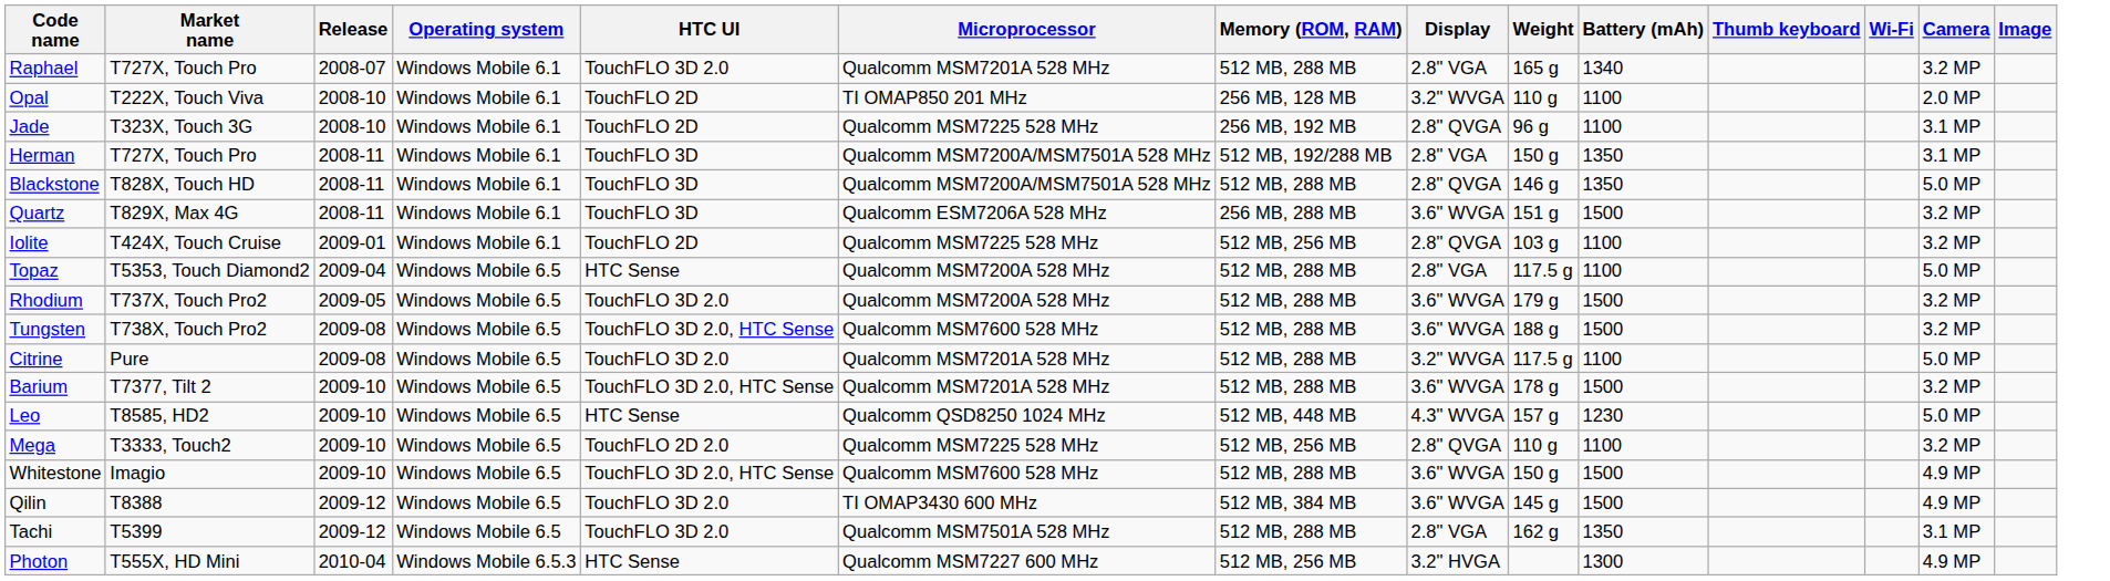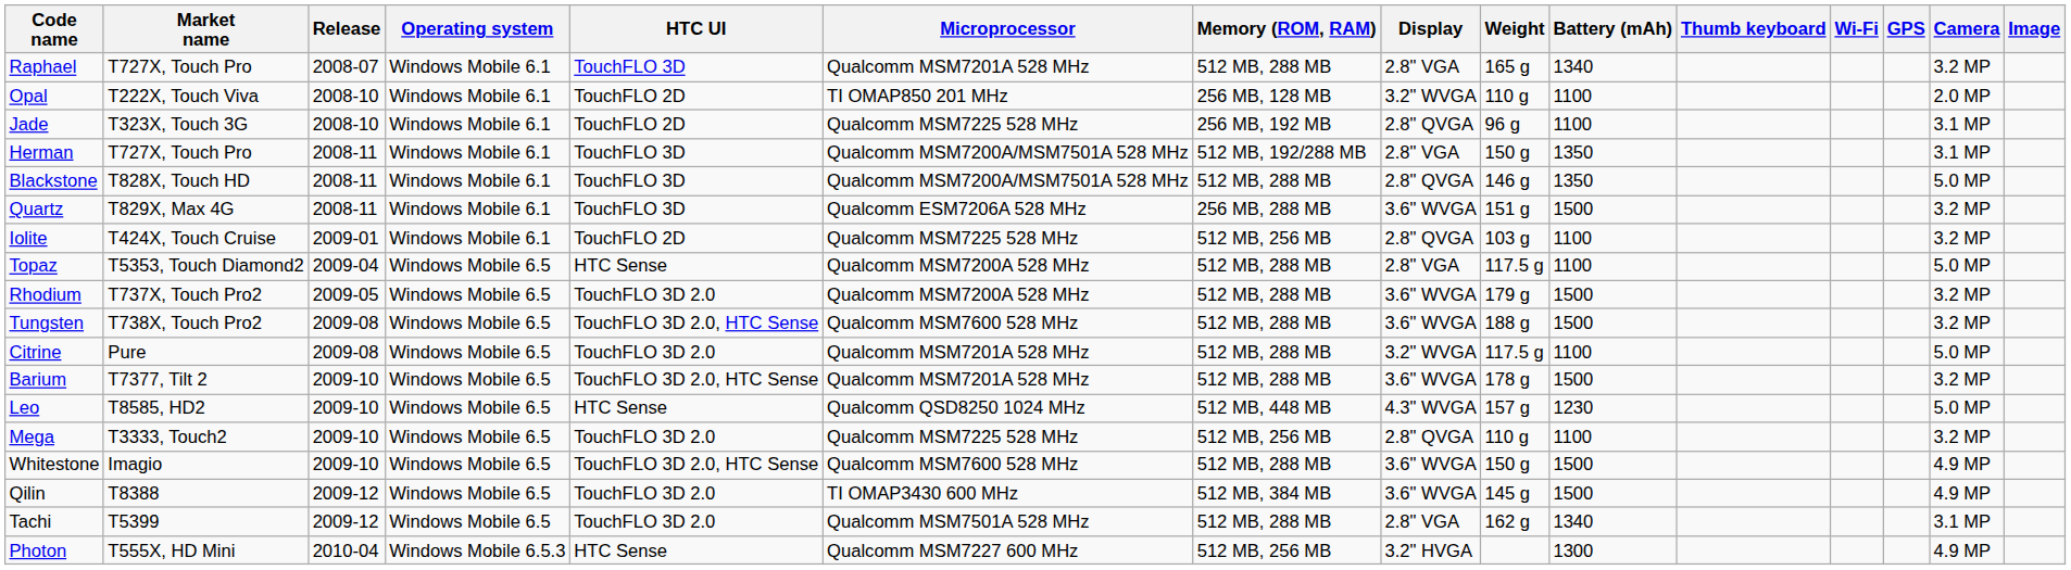 <table class="wikitable sortable" style="font-size: 85%;">
 <tr>
 <th>Code<br>name</th>
 <th>Market<br>name</th>
 <th>Release</th>
 <th><a href='#'>Operating system</a></th>
 <th>HTC UI</th>
 <th><a href='#'>Microprocessor</a></th>
 <th>Memory (<a href='#'>ROM</a>, <a href='#'>RAM</a>)</th>
 <th>Display</th>
 <th>Weight</th>
 <th>Battery (mAh)</th>
 <th><a href='#'>Thumb keyboard</a></th>
 <th><a href='#'>Wi-Fi</a></th>
+<th><a href='#'>GPS</a></th>
 <th><a href='#'>Camera</a></th>
 <th><a href='#'>Image</a></th>
 </tr>
 <tr>
 <td><a href='#'>Raphael</a></td>
 <td>T727X, Touch Pro</td>
 <td>2008-07</td>
 <td>Windows Mobile 6.1</td>
-<td>TouchFLO 3D 2.0</td>
+<td><a href='#'>TouchFLO 3D</a></td>
 <td>Qualcomm MSM7201A 528 MHz</td>
 <td>512 MB, 288 MB</td>
 <td>2.8" VGA</td>
 <td>165 g</td>
 <td>1340</td>
+<td></td>
 <td></td>
 <td></td>
 <td>3.2 MP</td>
 <td></td>
 </tr>
 <tr>
 <td><a href='#'>Opal</a></td>
 <td>T222X, Touch Viva</td>
 <td>2008-10</td>
 <td>Windows Mobile 6.1</td>
 <td>TouchFLO 2D</td>
 <td>TI OMAP850 201 MHz</td>
 <td>256 MB, 128 MB</td>
 <td>3.2" WVGA</td>
 <td>110 g</td>
 <td>1100</td>
 <td></td>
 <td></td>
+<td></td>
 <td>2.0 MP</td>
 <td></td>
 </tr>
 <tr>
 <td><a href='#'>Jade</a></td>
 <td>T323X, Touch 3G</td>
 <td>2008-10</td>
 <td>Windows Mobile 6.1</td>
 <td>TouchFLO 2D</td>
 <td>Qualcomm MSM7225 528 MHz</td>
 <td>256 MB, 192 MB</td>
 <td>2.8" QVGA</td>
 <td>96 g</td>
 <td>1100</td>
+<td></td>
 <td></td>
 <td></td>
 <td>3.1 MP</td>
 <td></td>
 </tr>
 <tr>
 <td><a href='#'>Herman</a></td>
 <td>T727X, Touch Pro</td>
 <td>2008-11</td>
 <td>Windows Mobile 6.1</td>
 <td>TouchFLO 3D</td>
 <td>Qualcomm MSM7200A/MSM7501A 528 MHz</td>
 <td>512 MB, 192/288 MB</td>
 <td>2.8" VGA</td>
 <td>150 g</td>
 <td>1350</td>
 <td></td>
 <td></td>
+<td></td>
 <td>3.1 MP</td>
 <td></td>
 </tr>
 <tr>
 <td><a href='#'>Blackstone</a></td>
 <td>T828X, Touch HD</td>
 <td>2008-11</td>
 <td>Windows Mobile 6.1</td>
 <td>TouchFLO 3D</td>
 <td>Qualcomm MSM7200A/MSM7501A 528 MHz</td>
 <td>512 MB, 288 MB</td>
 <td>2.8" QVGA</td>
 <td>146 g</td>
 <td>1350</td>
+<td></td>
 <td></td>
 <td></td>
 <td>5.0 MP</td>
 <td></td>
 </tr>
 <tr>
 <td><a href='#'>Quartz</a></td>
 <td>T829X, Max 4G</td>
 <td>2008-11</td>
 <td>Windows Mobile 6.1</td>
 <td>TouchFLO 3D</td>
 <td>Qualcomm ESM7206A 528 MHz</td>
 <td>256 MB, 288 MB</td>
 <td>3.6" WVGA</td>
 <td>151 g</td>
 <td>1500</td>
 <td></td>
 <td></td>
+<td></td>
 <td>3.2 MP</td>
 <td></td>
 </tr>
 <tr>
 <td><a href='#'>Iolite</a></td>
 <td>T424X, Touch Cruise</td>
 <td>2009-01</td>
 <td>Windows Mobile 6.1</td>
 <td>TouchFLO 2D</td>
 <td>Qualcomm MSM7225 528 MHz</td>
 <td>512 MB, 256 MB</td>
 <td>2.8" QVGA</td>
 <td>103 g</td>
 <td>1100</td>
+<td></td>
 <td></td>
 <td></td>
 <td>3.2 MP</td>
 <td></td>
 </tr>
 <tr>
 <td><a href='#'>Topaz</a></td>
 <td>T5353, Touch Diamond2</td>
 <td>2009-04</td>
 <td>Windows Mobile 6.5</td>
 <td>HTC Sense</td>
 <td>Qualcomm MSM7200A 528 MHz</td>
 <td>512 MB, 288 MB</td>
 <td>2.8" VGA</td>
 <td>117.5 g</td>
 <td>1100</td>
 <td></td>
 <td></td>
+<td></td>
 <td>5.0 MP</td>
 <td></td>
 </tr>
 <tr>
 <td><a href='#'>Rhodium</a></td>
 <td>T737X, Touch Pro2</td>
 <td>2009-05</td>
 <td>Windows Mobile 6.5</td>
 <td>TouchFLO 3D 2.0</td>
 <td>Qualcomm MSM7200A 528 MHz</td>
 <td>512 MB, 288 MB</td>
 <td>3.6" WVGA</td>
 <td>179 g</td>
 <td>1500</td>
+<td></td>
 <td></td>
 <td></td>
 <td>3.2 MP</td>
 <td></td>
 </tr>
 <tr>
 <td><a href='#'>Tungsten</a></td>
 <td>T738X, Touch Pro2</td>
 <td>2009-08</td>
 <td>Windows Mobile 6.5</td>
 <td>TouchFLO 3D 2.0, <a href='#'>HTC Sense</a></td>
 <td>Qualcomm MSM7600 528 MHz</td>
 <td>512 MB, 288 MB</td>
 <td>3.6" WVGA</td>
 <td>188 g</td>
 <td>1500</td>
 <td></td>
 <td></td>
+<td></td>
 <td>3.2 MP</td>
 <td></td>
 </tr>
 <tr>
 <td><a href='#'>Citrine</a></td>
 <td>Pure</td>
 <td>2009-08</td>
 <td>Windows Mobile 6.5</td>
 <td>TouchFLO 3D 2.0</td>
 <td>Qualcomm MSM7201A 528 MHz</td>
 <td>512 MB, 288 MB</td>
 <td>3.2" WVGA</td>
 <td>117.5 g</td>
 <td>1100</td>
+<td></td>
 <td></td>
 <td></td>
 <td>5.0 MP</td>
 <td></td>
 </tr>
 <tr>
 <td><a href='#'>Barium</a></td>
 <td>T7377, Tilt 2</td>
 <td>2009-10</td>
 <td>Windows Mobile 6.5</td>
 <td>TouchFLO 3D 2.0, HTC Sense</td>
 <td>Qualcomm MSM7201A 528 MHz</td>
 <td>512 MB, 288 MB</td>
 <td>3.6" WVGA</td>
 <td>178 g</td>
 <td>1500</td>
 <td></td>
 <td></td>
+<td></td>
 <td>3.2 MP</td>
 <td></td>
 </tr>
 <tr>
 <td><a href='#'>Leo</a></td>
 <td>T8585, HD2</td>
 <td>2009-10</td>
 <td>Windows Mobile 6.5</td>
 <td>HTC Sense</td>
 <td>Qualcomm QSD8250 1024 MHz</td>
 <td>512 MB, 448 MB</td>
 <td>4.3" WVGA</td>
 <td>157 g</td>
 <td>1230</td>
 <td></td>
 <td></td>
+<td></td>
 <td>5.0 MP</td>
 <td></td>
 </tr>
 <tr>
 <td><a href='#'>Mega</a></td>
 <td>T3333, Touch2</td>
 <td>2009-10</td>
 <td>Windows Mobile 6.5</td>
-<td>TouchFLO 2D 2.0</td>
+<td>TouchFLO 3D 2.0</td>
 <td>Qualcomm MSM7225 528 MHz</td>
 <td>512 MB, 256 MB</td>
 <td>2.8" QVGA</td>
 <td>110 g</td>
 <td>1100</td>
+<td></td>
 <td></td>
 <td></td>
 <td>3.2 MP</td>
 <td></td>
 </tr>
 <tr>
 <td>Whitestone</td>
 <td>Imagio</td>
 <td>2009-10</td>
 <td>Windows Mobile 6.5</td>
 <td>TouchFLO 3D 2.0, HTC Sense</td>
 <td>Qualcomm MSM7600 528 MHz</td>
 <td>512 MB, 288 MB</td>
 <td>3.6" WVGA</td>
 <td>150 g</td>
 <td>1500</td>
 <td></td>
 <td></td>
+<td></td>
 <td>4.9 MP</td>
 <td></td>
 </tr>
 <tr>
 <td>Qilin</td>
 <td>T8388</td>
 <td>2009-12</td>
 <td>Windows Mobile 6.5</td>
 <td>TouchFLO 3D 2.0</td>
 <td>TI OMAP3430 600 MHz</td>
 <td>512 MB, 384 MB</td>
 <td>3.6" WVGA</td>
 <td>145 g</td>
 <td>1500</td>
 <td></td>
 <td></td>
+<td></td>
 <td>4.9 MP</td>
 <td></td>
 </tr>
 <tr>
 <td>Tachi</td>
 <td>T5399</td>
 <td>2009-12</td>
 <td>Windows Mobile 6.5</td>
 <td>TouchFLO 3D 2.0</td>
 <td>Qualcomm MSM7501A 528 MHz</td>
 <td>512 MB, 288 MB</td>
 <td>2.8" VGA</td>
 <td>162 g</td>
-<td>1350</td>
+<td>1340</td>
+<td></td>
 <td></td>
 <td></td>
 <td>3.1 MP</td>
 <td></td>
 </tr>
 <tr>
 <td><a href='#'>Photon</a></td>
 <td>T555X, HD Mini</td>
 <td>2010-04</td>
 <td>Windows Mobile 6.5.3</td>
 <td>HTC Sense</td>
 <td>Qualcomm MSM7227 600 MHz</td>
 <td>512 MB, 256 MB</td>
 <td>3.2" HVGA</td>
 <td></td>
 <td>1300</td>
 <td></td>
 <td></td>
+<td></td>
 <td>4.9 MP</td>
 <td></td>
 </tr>
 </table>
